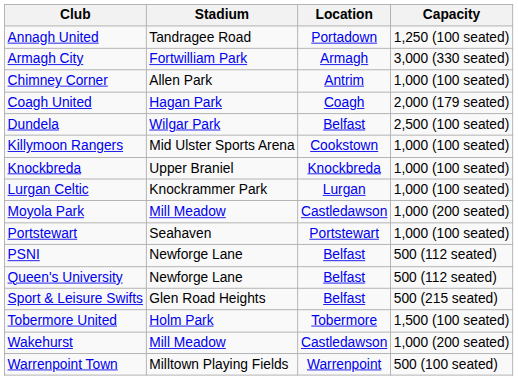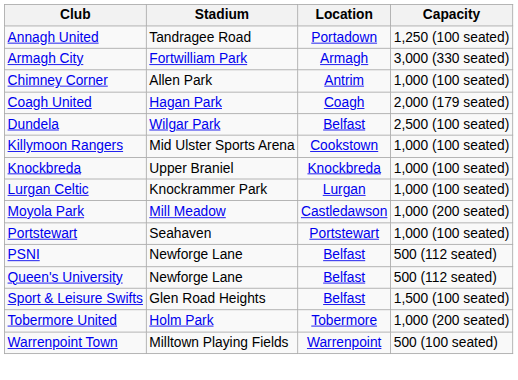 <table class="wikitable sortable">
 <tr>
 <th>Club</th>
 <th>Stadium</th>
 <th>Location</th>
 <th>Capacity</th>
 </tr>
 <tr>
 <td><a href='#'>Annagh United</a></td>
 <td>Tandragee Road</td>
 <td style="text-align:center;"><a href='#'>Portadown</a></td>
 <td>1,250 (100 seated)</td>
 </tr>
 <tr>
 <td><a href='#'>Armagh City</a></td>
 <td><a href='#'>Fortwilliam Park</a></td>
 <td style="text-align:center;"><a href='#'>Armagh</a></td>
 <td>3,000 (330 seated)</td>
 </tr>
 <tr>
 <td><a href='#'>Chimney Corner</a></td>
 <td>Allen Park</td>
 <td style="text-align:center;"><a href='#'>Antrim</a></td>
 <td>1,000 (100 seated)</td>
 </tr>
 <tr>
 <td><a href='#'>Coagh United</a></td>
 <td><a href='#'>Hagan Park</a></td>
 <td style="text-align:center;"><a href='#'>Coagh</a></td>
 <td>2,000 (179 seated)</td>
 </tr>
 <tr>
 <td><a href='#'>Dundela</a></td>
 <td><a href='#'>Wilgar Park</a></td>
 <td style="text-align:center;"><a href='#'>Belfast</a></td>
 <td>2,500 (100 seated)</td>
 </tr>
 <tr>
 <td><a href='#'>Killymoon Rangers</a></td>
 <td>Mid Ulster Sports Arena</td>
 <td style="text-align:center;"><a href='#'>Cookstown</a></td>
 <td>1,000 (100 seated)</td>
 </tr>
 <tr>
 <td><a href='#'>Knockbreda</a></td>
 <td>Upper Braniel</td>
 <td style="text-align:center;"><a href='#'>Knockbreda</a></td>
 <td>1,000 (100 seated)</td>
 </tr>
 <tr>
 <td><a href='#'>Lurgan Celtic</a></td>
 <td>Knockrammer Park</td>
 <td style="text-align:center;"><a href='#'>Lurgan</a></td>
 <td>1,000 (100 seated)</td>
 </tr>
 <tr>
 <td><a href='#'>Moyola Park</a></td>
 <td><a href='#'>Mill Meadow</a></td>
 <td style="text-align:center;"><a href='#'>Castledawson</a></td>
 <td>1,000 (200 seated)</td>
 </tr>
 <tr>
 <td><a href='#'>Portstewart</a></td>
 <td>Seahaven</td>
 <td style="text-align:center;"><a href='#'>Portstewart</a></td>
 <td>1,000 (100 seated)</td>
 </tr>
 <tr>
 <td><a href='#'>PSNI</a></td>
 <td>Newforge Lane</td>
 <td style="text-align:center;"><a href='#'>Belfast</a></td>
 <td>500 (112 seated)</td>
 </tr>
 <tr>
 <td><a href='#'>Queen's University</a></td>
 <td>Newforge Lane</td>
 <td style="text-align:center;"><a href='#'>Belfast</a></td>
 <td>500 (112 seated)</td>
 </tr>
 <tr>
 <td><a href='#'>Sport & Leisure Swifts</a></td>
 <td>Glen Road Heights</td>
 <td style="text-align:center;"><a href='#'>Belfast</a></td>
-<td>500 (215 seated)</td>
+<td>1,500 (100 seated)</td>
 </tr>
 <tr>
 <td><a href='#'>Tobermore United</a></td>
 <td><a href='#'>Holm Park</a></td>
 <td style="text-align:center;"><a href='#'>Tobermore</a></td>
-<td>1,500 (100 seated)</td>
-</tr>
-<tr>
-<td><a href='#'>Wakehurst</a></td>
-<td><a href='#'>Mill Meadow</a></td>
-<td style="text-align:center;"><a href='#'>Castledawson</a></td>
 <td>1,000 (200 seated)</td>
 </tr>
 <tr>
 <td><a href='#'>Warrenpoint Town</a></td>
 <td>Milltown Playing Fields</td>
 <td style="text-align:center;"><a href='#'>Warrenpoint</a></td>
 <td>500 (100 seated)</td>
 </tr>
 </table>
